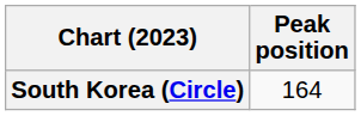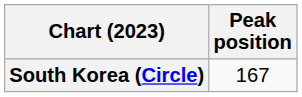 <table class="wikitable sortable plainrowheaders" style="text-align:center">
 <tr>
 <th scope="col">Chart (2023)</th>
 <th scope="col">Peak<br>position</th>
 </tr>
 <tr>
 <th scope="row">South Korea (<a href='#'>Circle</a>)</th>
-<td>164</td>
+<td>167</td>
 </tr>
 </table>
